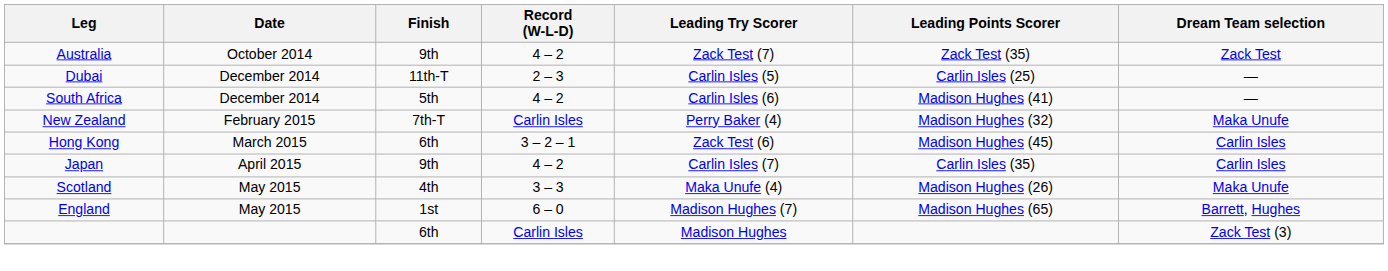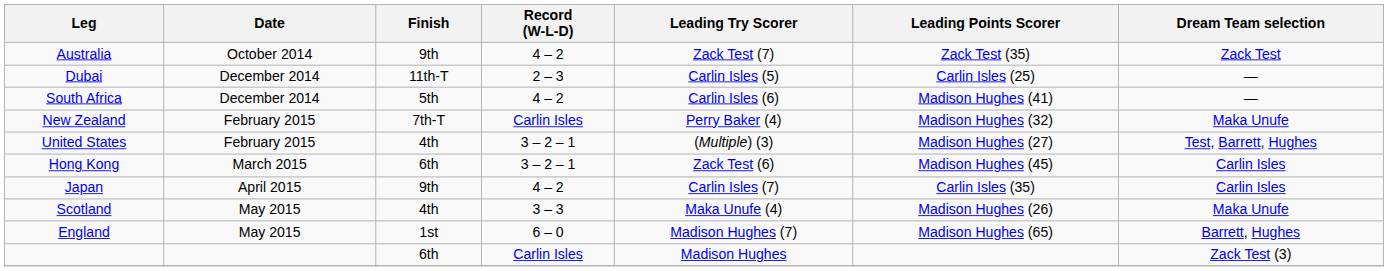 <table class="wikitable sortable" style="text-align:center">
 <tr bgcolor="#efefef">
 <th width=6%>Leg</th>
 <th width=8%>Date</th>
 <th width=4%>Finish</th>
 <th width=5%>Record <br> (W-L-D)</th>
 <th width=9%>Leading Try Scorer</th>
 <th width=10%>Leading Points Scorer</th>
 <th width=10%>Dream Team selection</th>
 </tr>
 <tr>
 <td><a href='#'>Australia</a></td>
 <td>October 2014</td>
 <td>9th</td>
 <td>4 – 2</td>
 <td><a href='#'>Zack Test</a> (7)</td>
 <td><a href='#'>Zack Test</a> (35)</td>
 <td><a href='#'>Zack Test</a></td>
 </tr>
 <tr>
 <td><a href='#'>Dubai</a></td>
 <td>December 2014</td>
 <td>11th-T</td>
 <td>2 – 3</td>
 <td><a href='#'>Carlin Isles</a> (5)</td>
 <td><a href='#'>Carlin Isles</a> (25)</td>
 <td>—</td>
 </tr>
 <tr>
 <td><a href='#'>South Africa</a></td>
 <td>December 2014</td>
 <td>5th</td>
 <td>4 – 2</td>
 <td><a href='#'>Carlin Isles</a> (6)</td>
 <td><a href='#'>Madison Hughes</a> (41)</td>
 <td>—</td>
 </tr>
 <tr>
 <td><a href='#'>New Zealand</a></td>
 <td>February 2015</td>
 <td>7th-T</td>
 <td><a href='#'>Carlin Isles</a></td>
 <td><a href='#'>Perry Baker</a> (4)</td>
 <td><a href='#'>Madison Hughes</a> (32)</td>
 <td><a href='#'>Maka Unufe</a></td>
+</tr>
+<tr>
+<td><a href='#'>United States</a></td>
+<td>February 2015</td>
+<td>4th</td>
+<td>3 – 2 – 1</td>
+<td>(<em>Multiple</em>) (3)</td>
+<td><a href='#'>Madison Hughes</a> (27)</td>
+<td><a href='#'>Test</a>, <a href='#'>Barrett</a>, <a href='#'>Hughes</a></td>
 </tr>
 <tr>
 <td><a href='#'>Hong Kong</a></td>
 <td>March 2015</td>
 <td>6th</td>
 <td>3 – 2 – 1</td>
 <td><a href='#'>Zack Test</a> (6)</td>
 <td><a href='#'>Madison Hughes</a> (45)</td>
 <td><a href='#'>Carlin Isles</a></td>
 </tr>
 <tr>
 <td><a href='#'>Japan</a></td>
 <td>April 2015</td>
 <td>9th</td>
 <td>4 – 2</td>
 <td><a href='#'>Carlin Isles</a> (7)</td>
 <td><a href='#'>Carlin Isles</a> (35)</td>
 <td><a href='#'>Carlin Isles</a></td>
 </tr>
 <tr>
 <td><a href='#'>Scotland</a></td>
 <td>May 2015</td>
 <td>4th</td>
 <td>3 – 3</td>
 <td><a href='#'>Maka Unufe</a> (4)</td>
 <td><a href='#'>Madison Hughes</a> (26)</td>
 <td><a href='#'>Maka Unufe</a></td>
 </tr>
 <tr>
 <td><a href='#'>England</a></td>
 <td>May 2015</td>
 <td>1st</td>
 <td>6 – 0</td>
 <td><a href='#'>Madison Hughes</a> (7)</td>
 <td><a href='#'>Madison Hughes</a> (65)</td>
 <td><a href='#'>Barrett</a>, <a href='#'>Hughes</a></td>
 </tr>
 <tr>
 <td></td>
 <td></td>
 <td>6th</td>
 <td><a href='#'>Carlin Isles</a></td>
 <td><a href='#'>Madison Hughes</a></td>
 <td></td>
 <td><a href='#'>Zack Test</a> (3)</td>
 </tr>
 <tr>
 </tr>
 </table>
